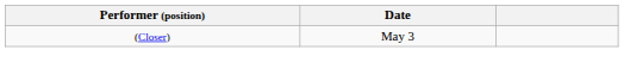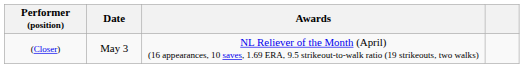 <table class="wikitable sortable" style="width:60%;">
 <tr align=center>
 <th style="width:12%;">Performer <small>(position)</small></th>
 <th style="width:8%;" data-sort-type="date">Date</th>
+<th style="width:50%;">Awards</th>
 <th style="width:5%;"></th>
 </tr>
 <tr align=center>
 <td> <small>(<a href='#'>Closer</a>)</small></td>
 <td>May 3</td>
+<td><a href='#'>NL Reliever of the Month</a> (April) <br> <small> (16 appearances, 10 <a href='#'>saves</a>, 1.69 ERA, 9.5 strikeout-to-walk ratio (19 strikeouts, two walks)</small></td>
 <td><br></td>
 </tr>
 </table>
